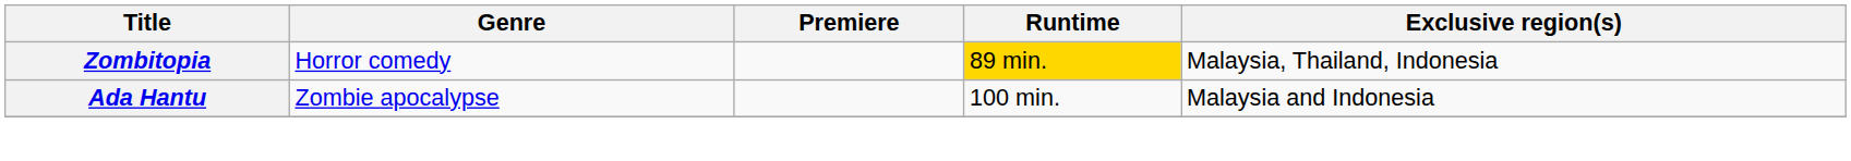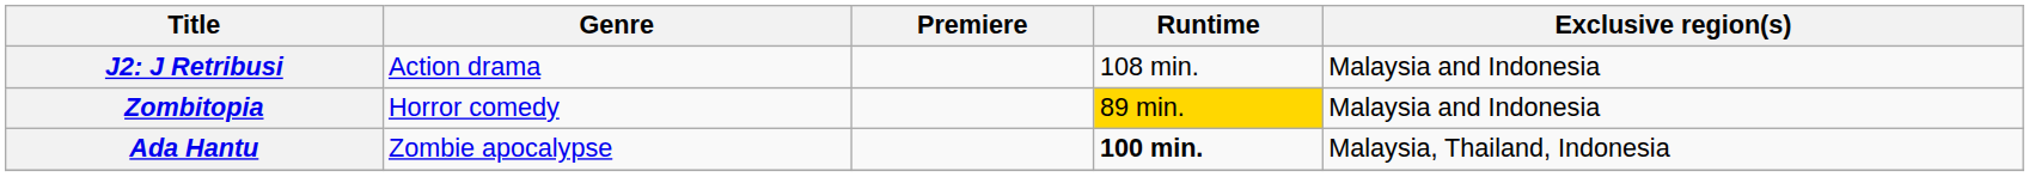 <table class="wikitable plainrowheaders sortable" style="width:99%;">
 <tr>
 <th>Title</th>
 <th>Genre</th>
 <th>Premiere</th>
 <th>Runtime</th>
 <th>Exclusive region(s)</th>
 </tr>
 <tr>
+<th scope="row"><em><a href='#'>J2: J Retribusi</a></em></th>
+<td><a href='#'>Action drama</a></td>
+<td></td>
+<td>108 min.</td>
+<td>Malaysia and Indonesia</td>
+</tr>
+<tr>
 <th scope="row"><em><a href='#'>Zombitopia</a></em></th>
 <td><a href='#'>Horror comedy</a></td>
 <td></td>
 <td style="background: gold;">89 min.</td>
-<td>Malaysia, Thailand, Indonesia</td>
+<td>Malaysia and Indonesia</td>
 </tr>
 <tr>
 <th scope="row"><em><a href='#'>Ada Hantu</a></em></th>
 <td><a href='#'>Zombie apocalypse</a></td>
 <td></td>
-<td>100 min.</td>
-<td>Malaysia and Indonesia</td>
+<td><strong>100 min.</strong></td>
+<td>Malaysia, Thailand, Indonesia</td>
 </tr>
 <tr>
 </tr>
 </table>
